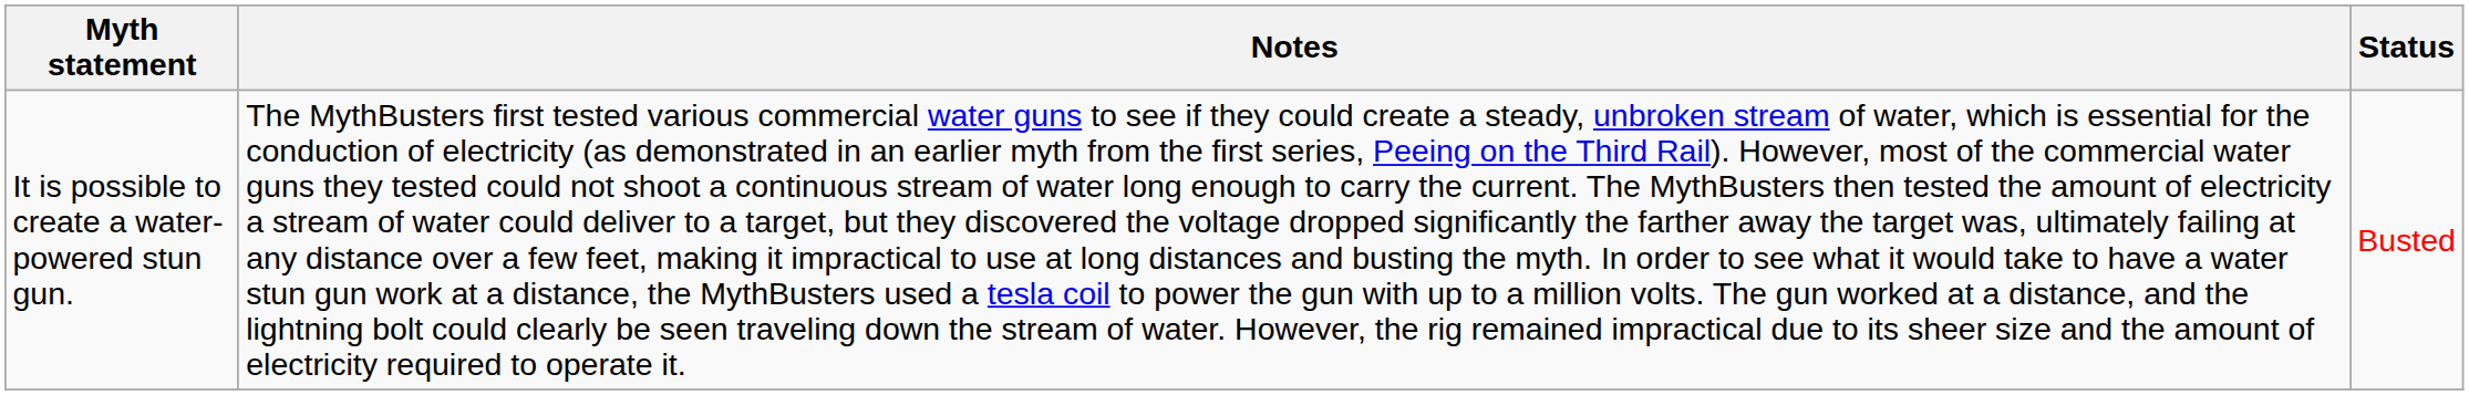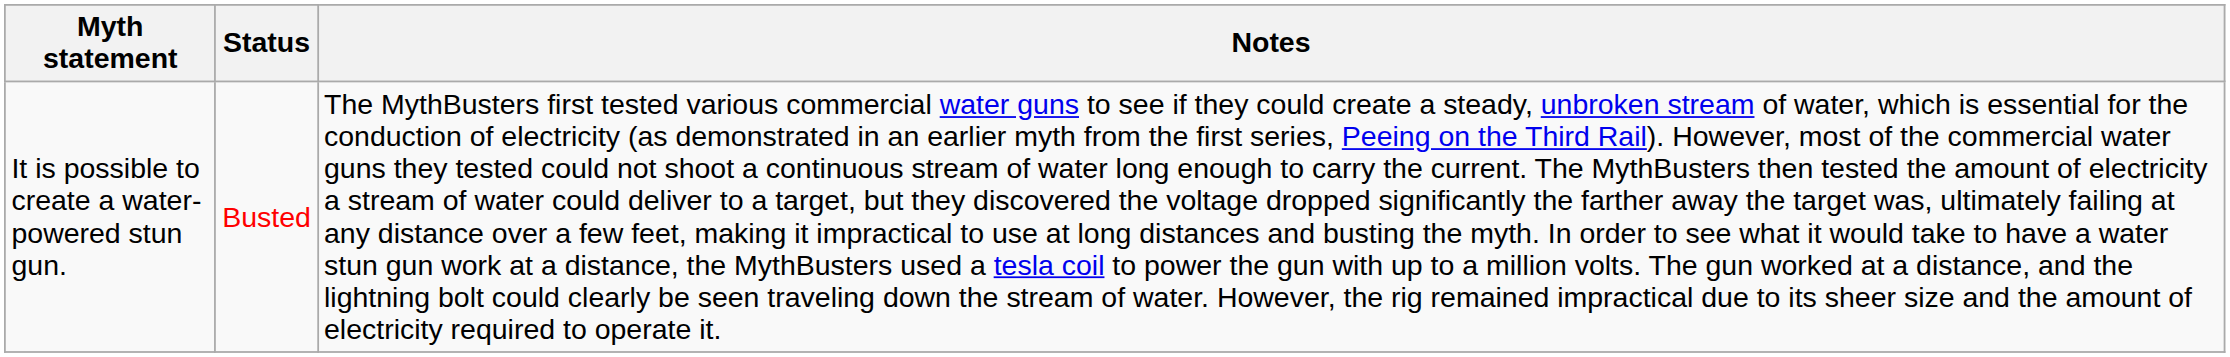 <table class="wikitable plainrowheaders">
 <tr>
 <th>Myth statement</th>
+<th>Status</th>
 <th>Notes</th>
-<th>Status</th>
 </tr>
 <tr>
 <td>It is possible to create a water-powered stun gun.</td>
+<td style="color:red">Busted</td>
 <td>The MythBusters first tested various commercial <a href='#'>water guns</a> to see if they could create a steady, <a href='#'>unbroken stream</a> of water, which is essential for the conduction of electricity (as demonstrated in an earlier myth from the first series, <a href='#'>Peeing on the Third Rail</a>). However, most of the commercial water guns they tested could not shoot a continuous stream of water long enough to carry the current. The MythBusters then tested the amount of electricity a stream of water could deliver to a target, but they discovered the voltage dropped significantly the farther away the target was, ultimately failing at any distance over a few feet, making it impractical to use at long distances and busting the myth. In order to see what it would take to have a water stun gun work at a distance, the MythBusters used a <a href='#'>tesla coil</a> to power the gun with up to a million volts. The gun worked at a distance, and the lightning bolt could clearly be seen traveling down the stream of water. However, the rig remained impractical due to its sheer size and the amount of electricity required to operate it.</td>
-<td style="color:red">Busted</td>
 </tr>
 </table>
